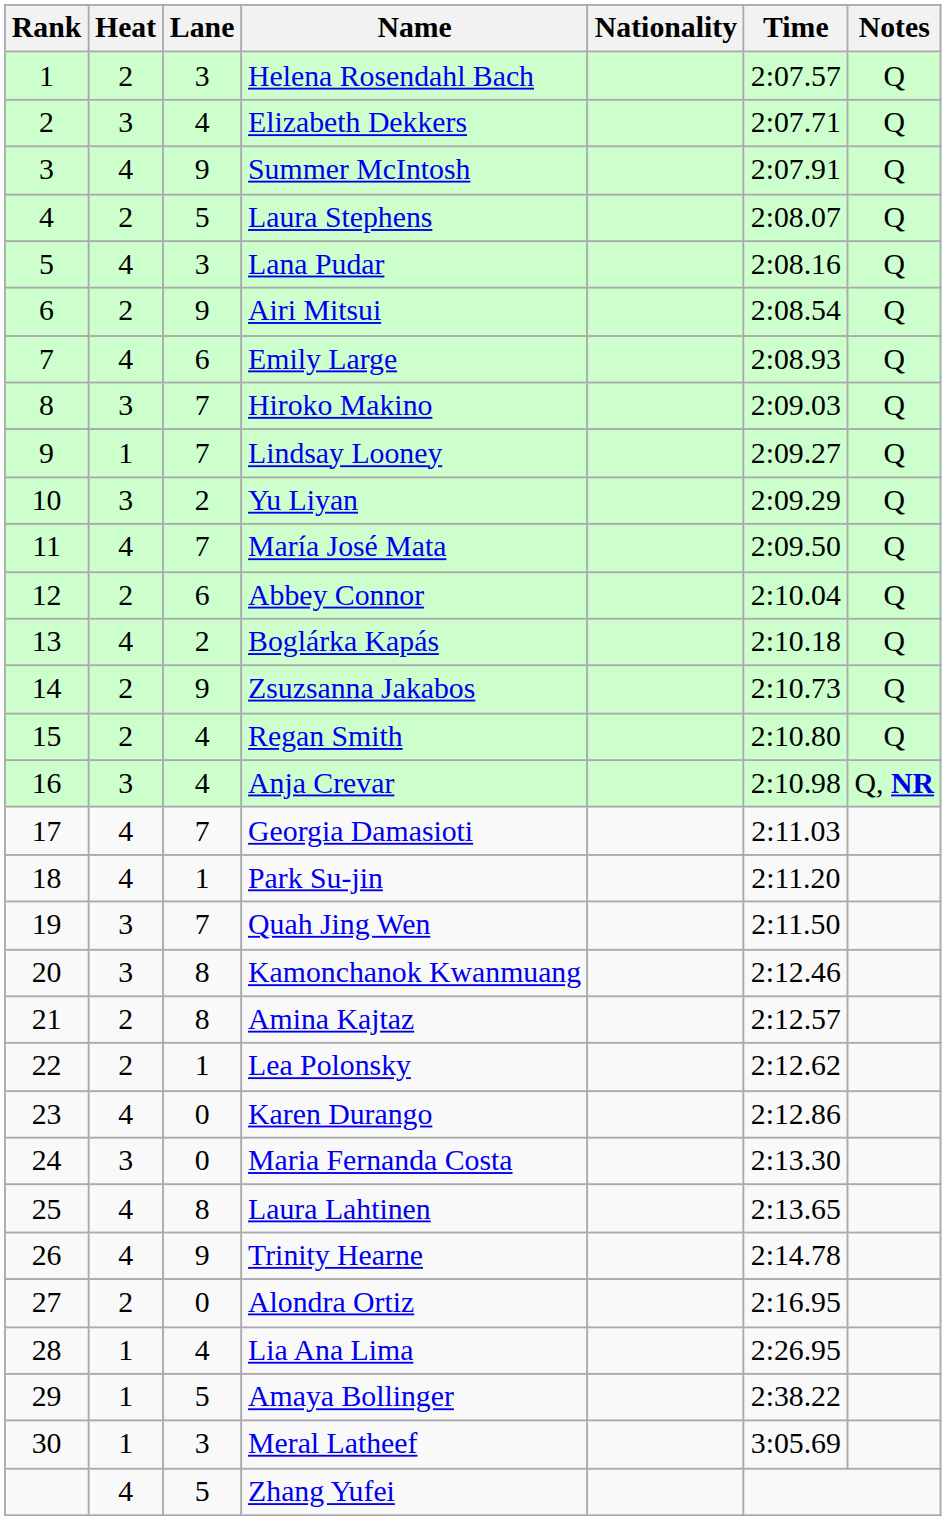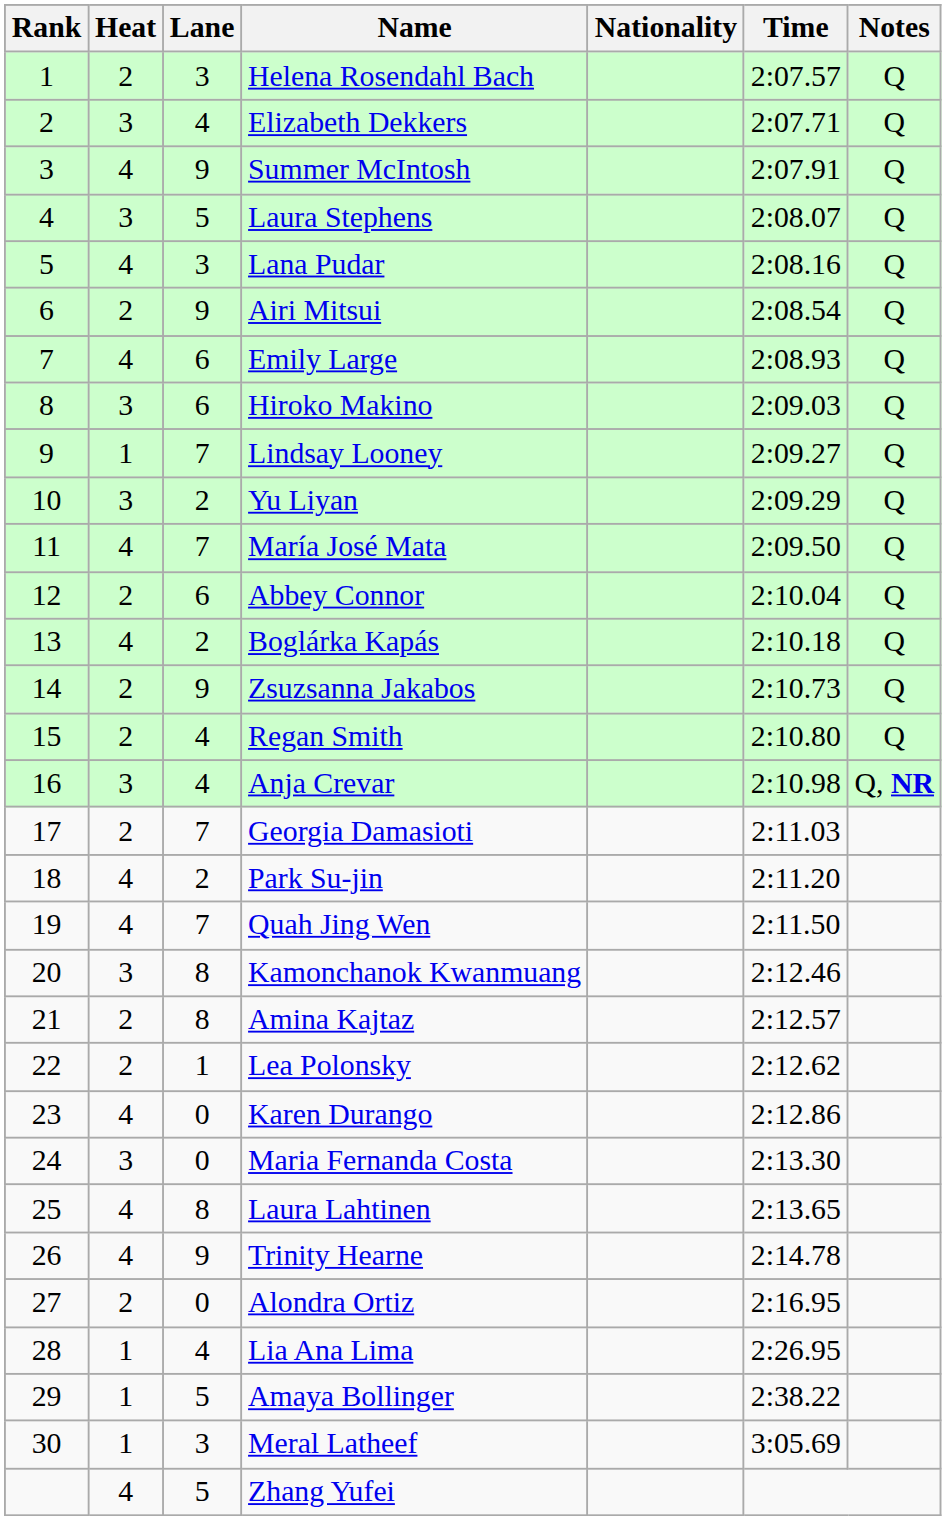 <table class="wikitable sortable" style="text-align:center">
 <tr>
 <th>Rank</th>
 <th>Heat</th>
 <th>Lane</th>
 <th>Name</th>
 <th>Nationality</th>
 <th>Time</th>
 <th>Notes</th>
 </tr>
 <tr bgcolor=ccffcc>
 <td>1</td>
 <td>2</td>
 <td>3</td>
 <td align=left><a href='#'>Helena Rosendahl Bach</a></td>
 <td align=left></td>
 <td>2:07.57</td>
 <td>Q</td>
 </tr>
 <tr bgcolor=ccffcc>
 <td>2</td>
 <td>3</td>
 <td>4</td>
 <td align=left><a href='#'>Elizabeth Dekkers</a></td>
 <td align=left></td>
 <td>2:07.71</td>
 <td>Q</td>
 </tr>
 <tr bgcolor=ccffcc>
 <td>3</td>
 <td>4</td>
 <td>9</td>
 <td align=left><a href='#'>Summer McIntosh</a></td>
 <td align=left></td>
 <td>2:07.91</td>
 <td>Q</td>
 </tr>
 <tr bgcolor=ccffcc>
 <td>4</td>
-<td>2</td>
+<td>3</td>
 <td>5</td>
 <td align=left><a href='#'>Laura Stephens</a></td>
 <td align=left></td>
 <td>2:08.07</td>
 <td>Q</td>
 </tr>
 <tr bgcolor=ccffcc>
 <td>5</td>
 <td>4</td>
 <td>3</td>
 <td align=left><a href='#'>Lana Pudar</a></td>
 <td align=left></td>
 <td>2:08.16</td>
 <td>Q</td>
 </tr>
 <tr bgcolor=ccffcc>
 <td>6</td>
 <td>2</td>
 <td>9</td>
 <td align=left><a href='#'>Airi Mitsui</a></td>
 <td align=left></td>
 <td>2:08.54</td>
 <td>Q</td>
 </tr>
 <tr bgcolor=ccffcc>
 <td>7</td>
 <td>4</td>
 <td>6</td>
 <td align=left><a href='#'>Emily Large</a></td>
 <td align=left></td>
 <td>2:08.93</td>
 <td>Q</td>
 </tr>
 <tr bgcolor=ccffcc>
 <td>8</td>
 <td>3</td>
-<td>7</td>
+<td>6</td>
 <td align=left><a href='#'>Hiroko Makino</a></td>
 <td align=left></td>
 <td>2:09.03</td>
 <td>Q</td>
 </tr>
 <tr bgcolor=ccffcc>
 <td>9</td>
 <td>1</td>
 <td>7</td>
 <td align=left><a href='#'>Lindsay Looney</a></td>
 <td align=left></td>
 <td>2:09.27</td>
 <td>Q</td>
 </tr>
 <tr bgcolor=ccffcc>
 <td>10</td>
 <td>3</td>
 <td>2</td>
 <td align=left><a href='#'>Yu Liyan</a></td>
 <td align=left></td>
 <td>2:09.29</td>
 <td>Q</td>
 </tr>
 <tr bgcolor=ccffcc>
 <td>11</td>
 <td>4</td>
 <td>7</td>
 <td align=left><a href='#'>María José Mata</a></td>
 <td align=left></td>
 <td>2:09.50</td>
 <td>Q</td>
 </tr>
 <tr bgcolor=ccffcc>
 <td>12</td>
 <td>2</td>
 <td>6</td>
 <td align=left><a href='#'>Abbey Connor</a></td>
 <td align=left></td>
 <td>2:10.04</td>
 <td>Q</td>
 </tr>
 <tr bgcolor=ccffcc>
 <td>13</td>
 <td>4</td>
 <td>2</td>
 <td align=left><a href='#'>Boglárka Kapás</a></td>
 <td align=left></td>
 <td>2:10.18</td>
 <td>Q</td>
 </tr>
 <tr bgcolor=ccffcc>
 <td>14</td>
 <td>2</td>
 <td>9</td>
 <td align=left><a href='#'>Zsuzsanna Jakabos</a></td>
 <td align=left></td>
 <td>2:10.73</td>
 <td>Q</td>
 </tr>
 <tr bgcolor=ccffcc>
 <td>15</td>
 <td>2</td>
 <td>4</td>
 <td align=left><a href='#'>Regan Smith</a></td>
 <td align=left></td>
 <td>2:10.80</td>
 <td>Q</td>
 </tr>
 <tr bgcolor=ccffcc>
 <td>16</td>
 <td>3</td>
 <td>4</td>
 <td align=left><a href='#'>Anja Crevar</a></td>
 <td align=left></td>
 <td>2:10.98</td>
 <td>Q, <strong><a href='#'>NR</a></strong></td>
 </tr>
 <tr>
 <td>17</td>
-<td>4</td>
+<td>2</td>
 <td>7</td>
 <td align=left><a href='#'>Georgia Damasioti</a></td>
 <td align=left></td>
 <td>2:11.03</td>
 <td></td>
 </tr>
 <tr>
 <td>18</td>
 <td>4</td>
-<td>1</td>
+<td>2</td>
 <td align=left><a href='#'>Park Su-jin</a></td>
 <td align=left></td>
 <td>2:11.20</td>
 <td></td>
 </tr>
 <tr>
 <td>19</td>
-<td>3</td>
+<td>4</td>
 <td>7</td>
 <td align=left><a href='#'>Quah Jing Wen</a></td>
 <td align=left></td>
 <td>2:11.50</td>
 <td></td>
 </tr>
 <tr>
 <td>20</td>
 <td>3</td>
 <td>8</td>
 <td align=left><a href='#'>Kamonchanok Kwanmuang</a></td>
 <td align=left></td>
 <td>2:12.46</td>
 <td></td>
 </tr>
 <tr>
 <td>21</td>
 <td>2</td>
 <td>8</td>
 <td align=left><a href='#'>Amina Kajtaz</a></td>
 <td align=left></td>
 <td>2:12.57</td>
 <td></td>
 </tr>
 <tr>
 <td>22</td>
 <td>2</td>
 <td>1</td>
 <td align=left><a href='#'>Lea Polonsky</a></td>
 <td align=left></td>
 <td>2:12.62</td>
 <td></td>
 </tr>
 <tr>
 <td>23</td>
 <td>4</td>
 <td>0</td>
 <td align=left><a href='#'>Karen Durango</a></td>
 <td align=left></td>
 <td>2:12.86</td>
 <td></td>
 </tr>
 <tr>
 <td>24</td>
 <td>3</td>
 <td>0</td>
 <td align=left><a href='#'>Maria Fernanda Costa</a></td>
 <td align=left></td>
 <td>2:13.30</td>
 <td></td>
 </tr>
 <tr>
 <td>25</td>
 <td>4</td>
 <td>8</td>
 <td align=left><a href='#'>Laura Lahtinen</a></td>
 <td align=left></td>
 <td>2:13.65</td>
 <td></td>
 </tr>
 <tr>
 <td>26</td>
 <td>4</td>
 <td>9</td>
 <td align=left><a href='#'>Trinity Hearne</a></td>
 <td align=left></td>
 <td>2:14.78</td>
 <td></td>
 </tr>
 <tr>
 <td>27</td>
 <td>2</td>
 <td>0</td>
 <td align=left><a href='#'>Alondra Ortiz</a></td>
 <td align=left></td>
 <td>2:16.95</td>
 <td></td>
 </tr>
 <tr>
 <td>28</td>
 <td>1</td>
 <td>4</td>
 <td align=left><a href='#'>Lia Ana Lima</a></td>
 <td align=left></td>
 <td>2:26.95</td>
 <td></td>
 </tr>
 <tr>
 <td>29</td>
 <td>1</td>
 <td>5</td>
 <td align=left><a href='#'>Amaya Bollinger</a></td>
 <td align=left></td>
 <td>2:38.22</td>
 <td></td>
 </tr>
 <tr>
 <td>30</td>
 <td>1</td>
 <td>3</td>
 <td align=left><a href='#'>Meral Latheef</a></td>
 <td align=left></td>
 <td>3:05.69</td>
 <td></td>
 </tr>
 <tr>
 <td></td>
 <td>4</td>
 <td>5</td>
 <td align=left><a href='#'>Zhang Yufei</a></td>
 <td align=left></td>
 <td colspan=2></td>
 </tr>
 </table>
